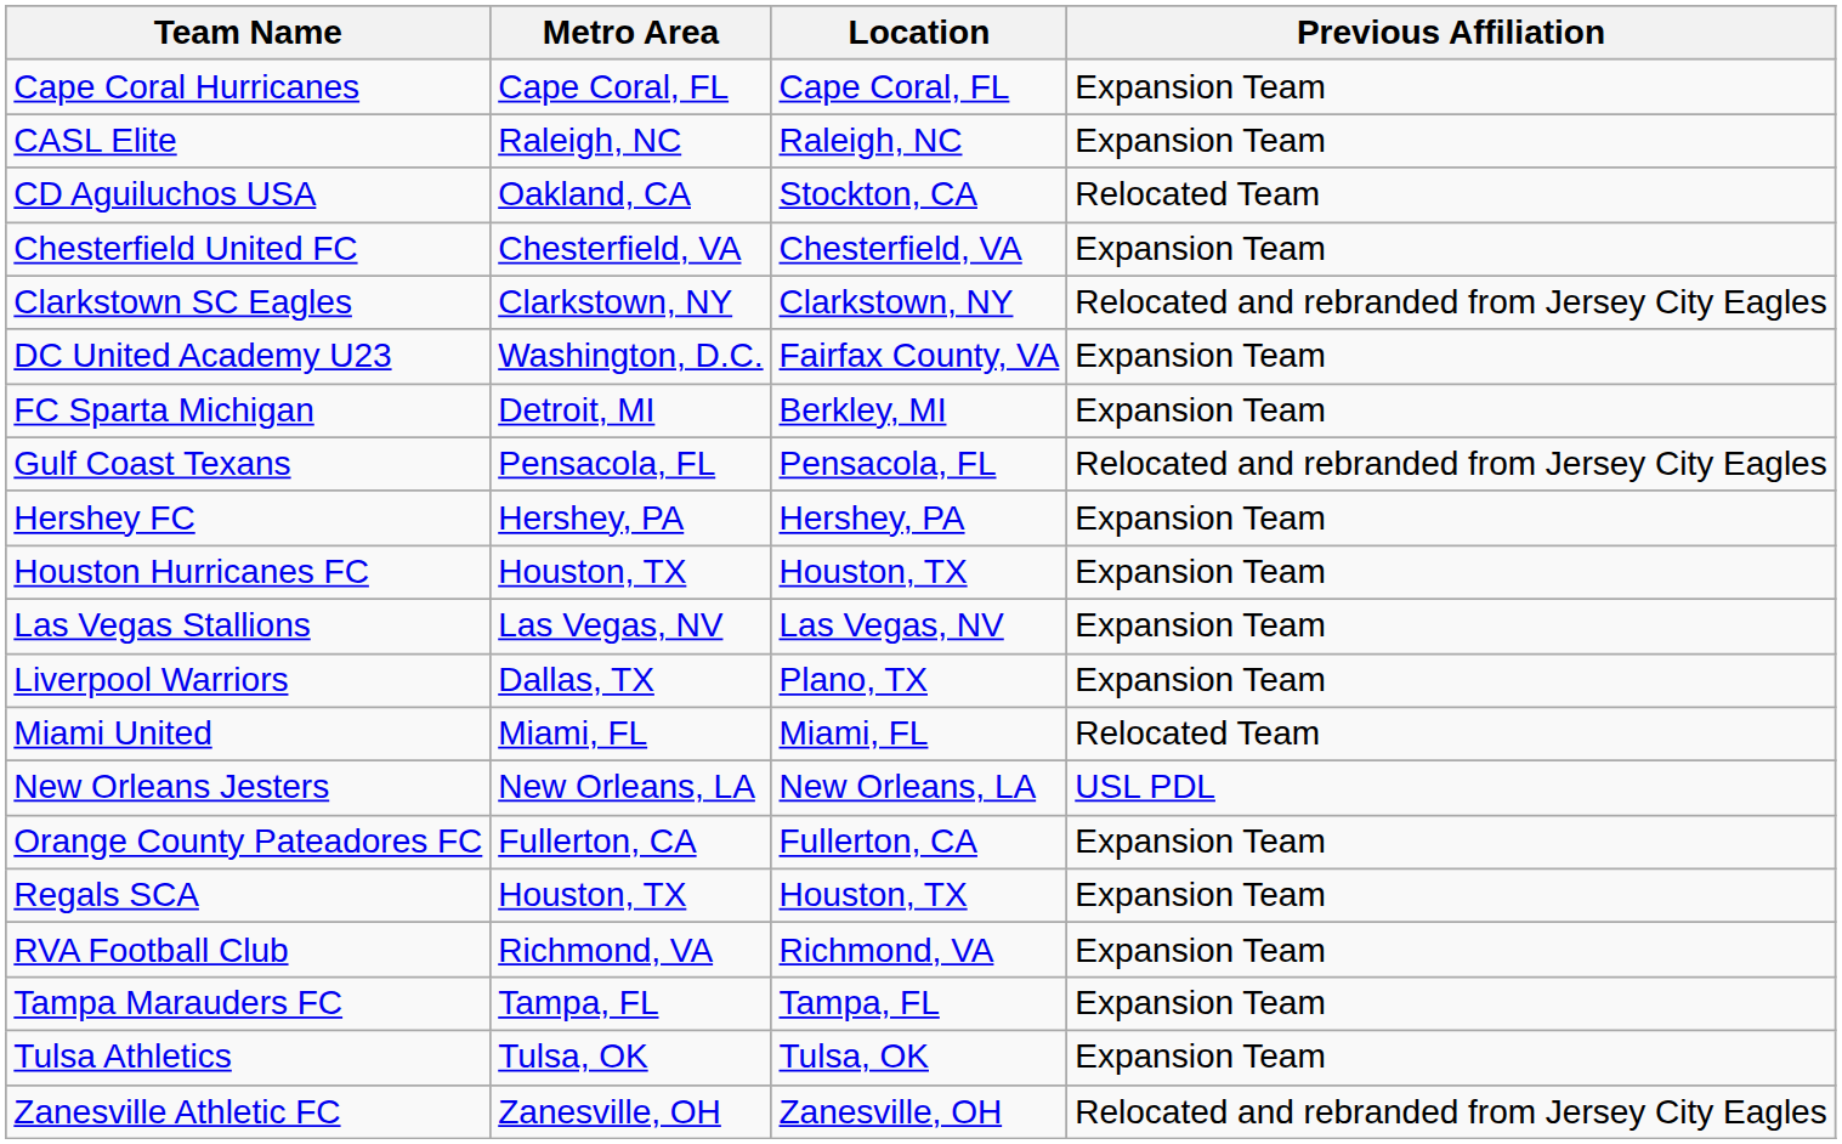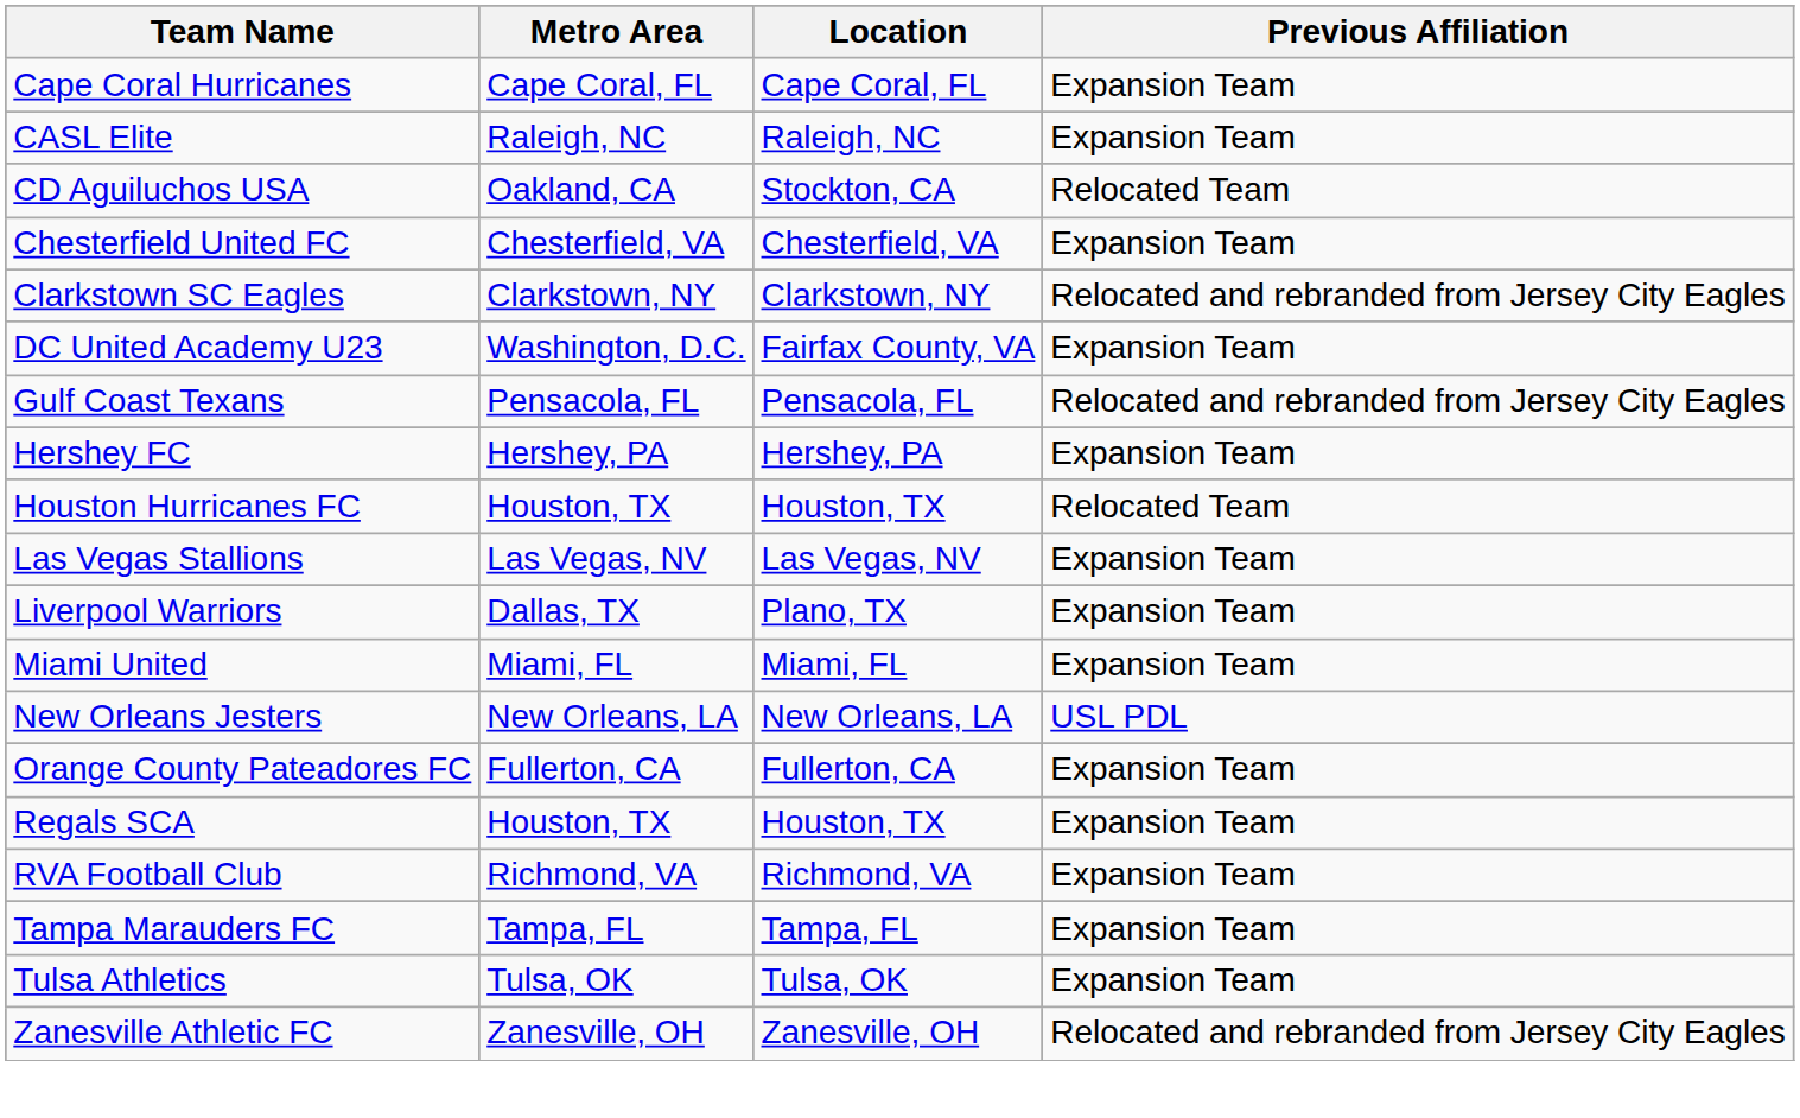 <table class="wikitable">
 <tr>
 <th>Team Name</th>
 <th>Metro Area</th>
 <th>Location</th>
 <th>Previous Affiliation</th>
 </tr>
 <tr>
 <td> <a href='#'>Cape Coral Hurricanes</a></td>
 <td><a href='#'>Cape Coral, FL</a></td>
 <td><a href='#'>Cape Coral, FL</a></td>
 <td>Expansion Team</td>
 </tr>
 <tr>
 <td> <a href='#'>CASL Elite</a></td>
 <td><a href='#'>Raleigh, NC</a></td>
 <td><a href='#'>Raleigh, NC</a></td>
 <td>Expansion Team</td>
 </tr>
 <tr>
 <td> <a href='#'>CD Aguiluchos USA</a></td>
 <td><a href='#'>Oakland, CA</a></td>
 <td><a href='#'>Stockton, CA</a></td>
 <td>Relocated Team</td>
 </tr>
 <tr>
 <td> <a href='#'>Chesterfield United FC</a></td>
 <td><a href='#'>Chesterfield, VA</a></td>
 <td><a href='#'>Chesterfield, VA</a></td>
 <td>Expansion Team</td>
 </tr>
 <tr>
 <td> <a href='#'>Clarkstown SC Eagles</a></td>
 <td><a href='#'>Clarkstown, NY</a></td>
 <td><a href='#'>Clarkstown, NY</a></td>
 <td>Relocated and rebranded from Jersey City Eagles</td>
 </tr>
 <tr>
 <td> <a href='#'>DC United Academy U23</a></td>
 <td><a href='#'>Washington, D.C.</a></td>
 <td><a href='#'>Fairfax County, VA</a></td>
 <td>Expansion Team  </td>
 </tr>
 <tr>
-<td> <a href='#'>FC Sparta Michigan</a></td>
-<td><a href='#'>Detroit, MI</a></td>
-<td><a href='#'>Berkley, MI</a></td>
-<td>Expansion Team</td>
-</tr>
-<tr>
 <td> <a href='#'>Gulf Coast Texans</a></td>
 <td><a href='#'>Pensacola, FL</a></td>
 <td><a href='#'>Pensacola, FL</a></td>
 <td>Relocated and rebranded from Jersey City Eagles</td>
 </tr>
 <tr>
 <td> <a href='#'>Hershey FC</a></td>
 <td><a href='#'>Hershey, PA</a></td>
 <td><a href='#'>Hershey, PA</a></td>
 <td>Expansion Team</td>
 </tr>
 <tr>
 <td> <a href='#'>Houston Hurricanes FC</a></td>
 <td><a href='#'>Houston, TX</a></td>
 <td><a href='#'>Houston, TX</a></td>
-<td>Expansion Team</td>
+<td>Relocated Team</td>
 </tr>
 <tr>
 <td> <a href='#'>Las Vegas Stallions</a></td>
 <td><a href='#'>Las Vegas, NV</a></td>
 <td><a href='#'>Las Vegas, NV</a></td>
 <td>Expansion Team</td>
 </tr>
 <tr>
 <td> <a href='#'>Liverpool Warriors</a></td>
 <td><a href='#'>Dallas, TX</a></td>
 <td><a href='#'>Plano, TX</a></td>
 <td>Expansion Team</td>
 </tr>
 <tr>
 <td> <a href='#'>Miami United</a></td>
 <td><a href='#'>Miami, FL</a></td>
 <td><a href='#'>Miami, FL</a></td>
-<td>Relocated Team</td>
+<td>Expansion Team</td>
 </tr>
 <tr>
 <td> <a href='#'>New Orleans Jesters</a></td>
 <td><a href='#'>New Orleans, LA</a></td>
 <td><a href='#'>New Orleans, LA</a></td>
 <td><a href='#'>USL PDL</a></td>
 </tr>
 <tr>
 <td> <a href='#'>Orange County Pateadores FC</a></td>
 <td><a href='#'>Fullerton, CA</a></td>
 <td><a href='#'>Fullerton, CA</a></td>
 <td>Expansion Team</td>
 </tr>
 <tr>
 <td> <a href='#'>Regals SCA</a></td>
 <td><a href='#'>Houston, TX</a></td>
 <td><a href='#'>Houston, TX</a></td>
 <td>Expansion Team</td>
 </tr>
 <tr>
 <td> <a href='#'>RVA Football Club</a></td>
 <td><a href='#'>Richmond, VA</a></td>
 <td><a href='#'>Richmond, VA</a></td>
 <td>Expansion Team</td>
 </tr>
 <tr>
 <td> <a href='#'>Tampa Marauders FC</a></td>
 <td><a href='#'>Tampa, FL</a></td>
 <td><a href='#'>Tampa, FL</a></td>
 <td>Expansion Team</td>
 </tr>
 <tr>
 <td> <a href='#'>Tulsa Athletics</a></td>
 <td><a href='#'>Tulsa, OK</a></td>
 <td><a href='#'>Tulsa, OK</a></td>
 <td>Expansion Team</td>
 </tr>
 <tr>
 <td> <a href='#'>Zanesville Athletic FC</a></td>
 <td><a href='#'>Zanesville, OH</a></td>
 <td><a href='#'>Zanesville, OH</a></td>
 <td>Relocated and rebranded from Jersey City Eagles</td>
 </tr>
 <tr>
 </tr>
 </table>
